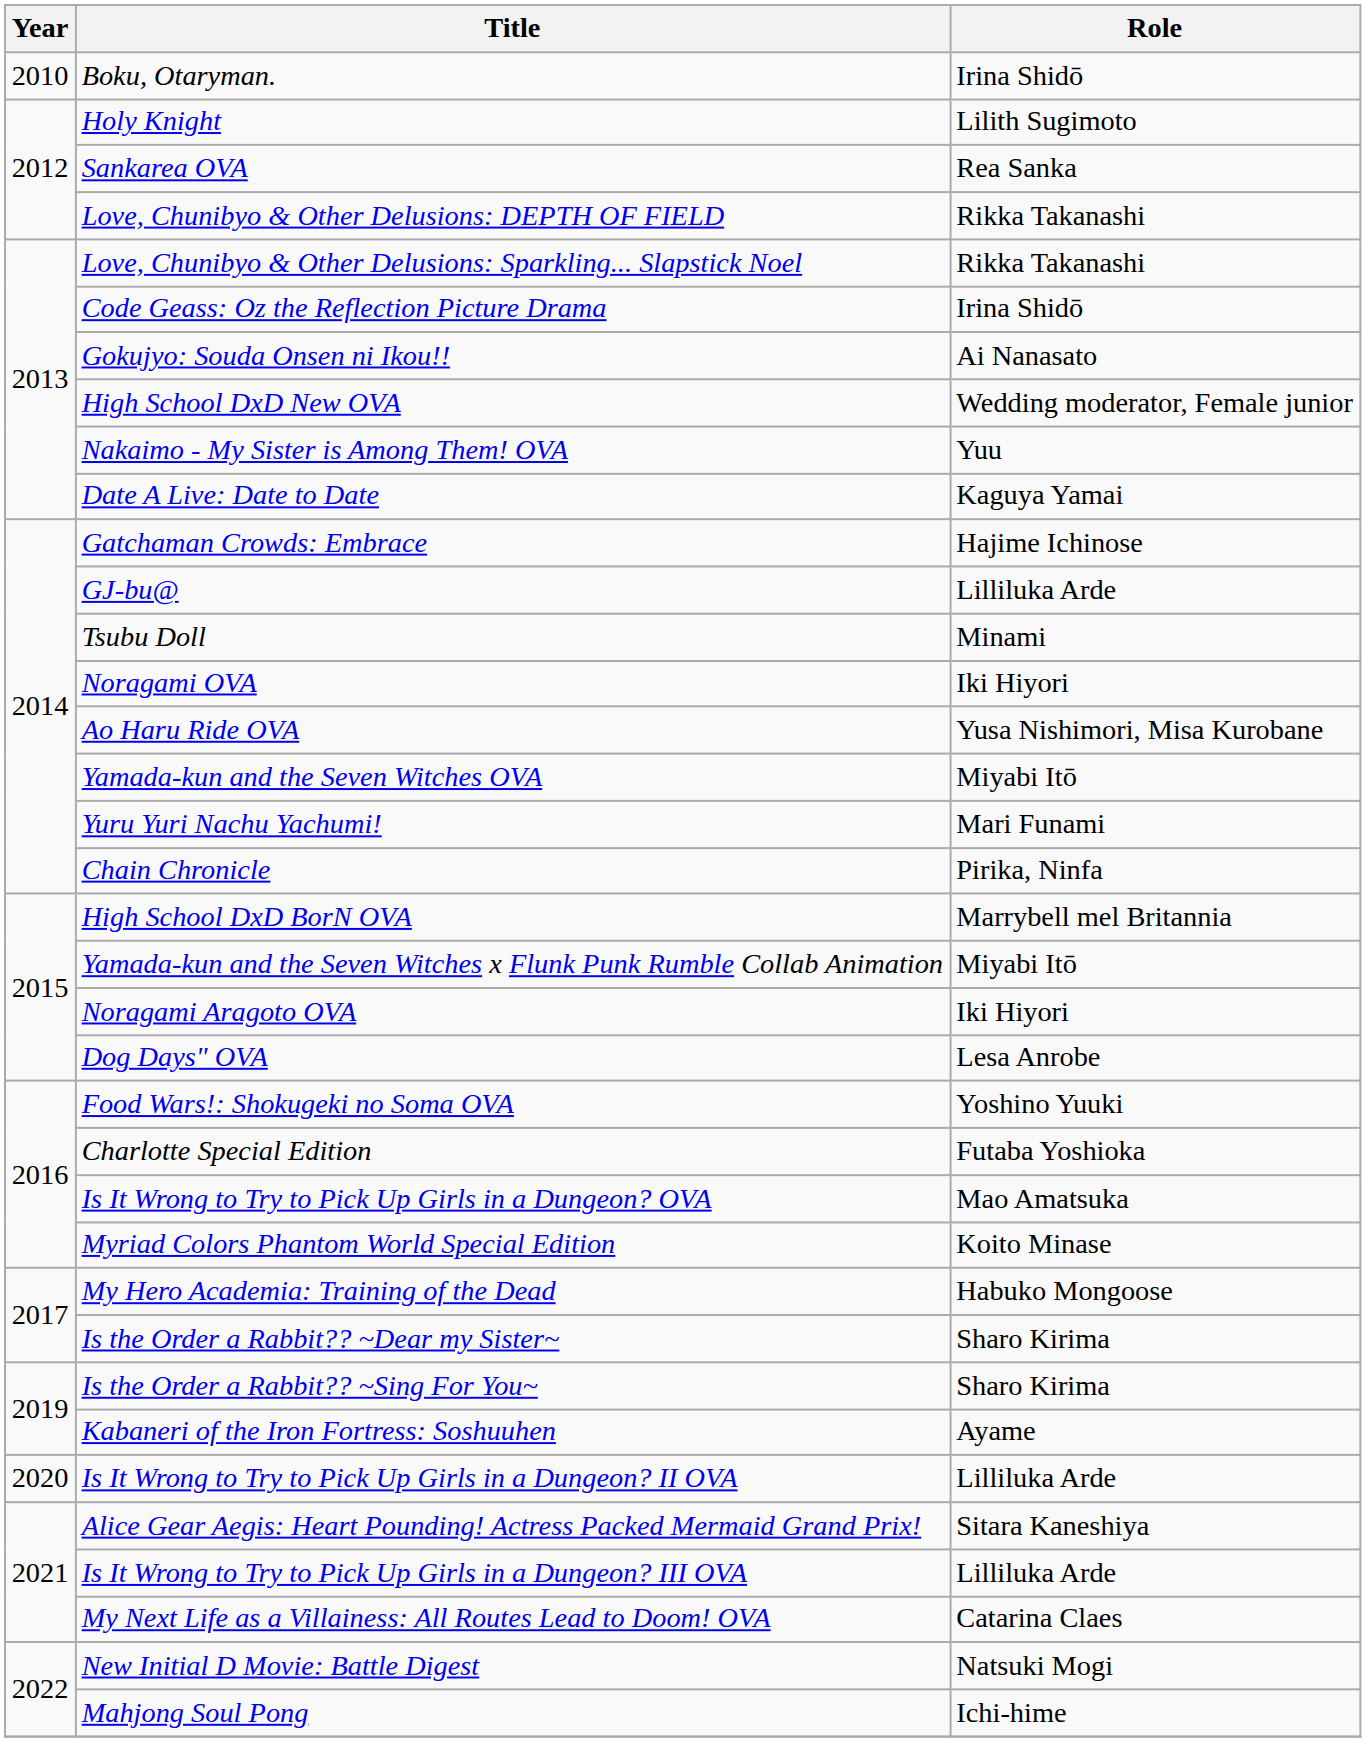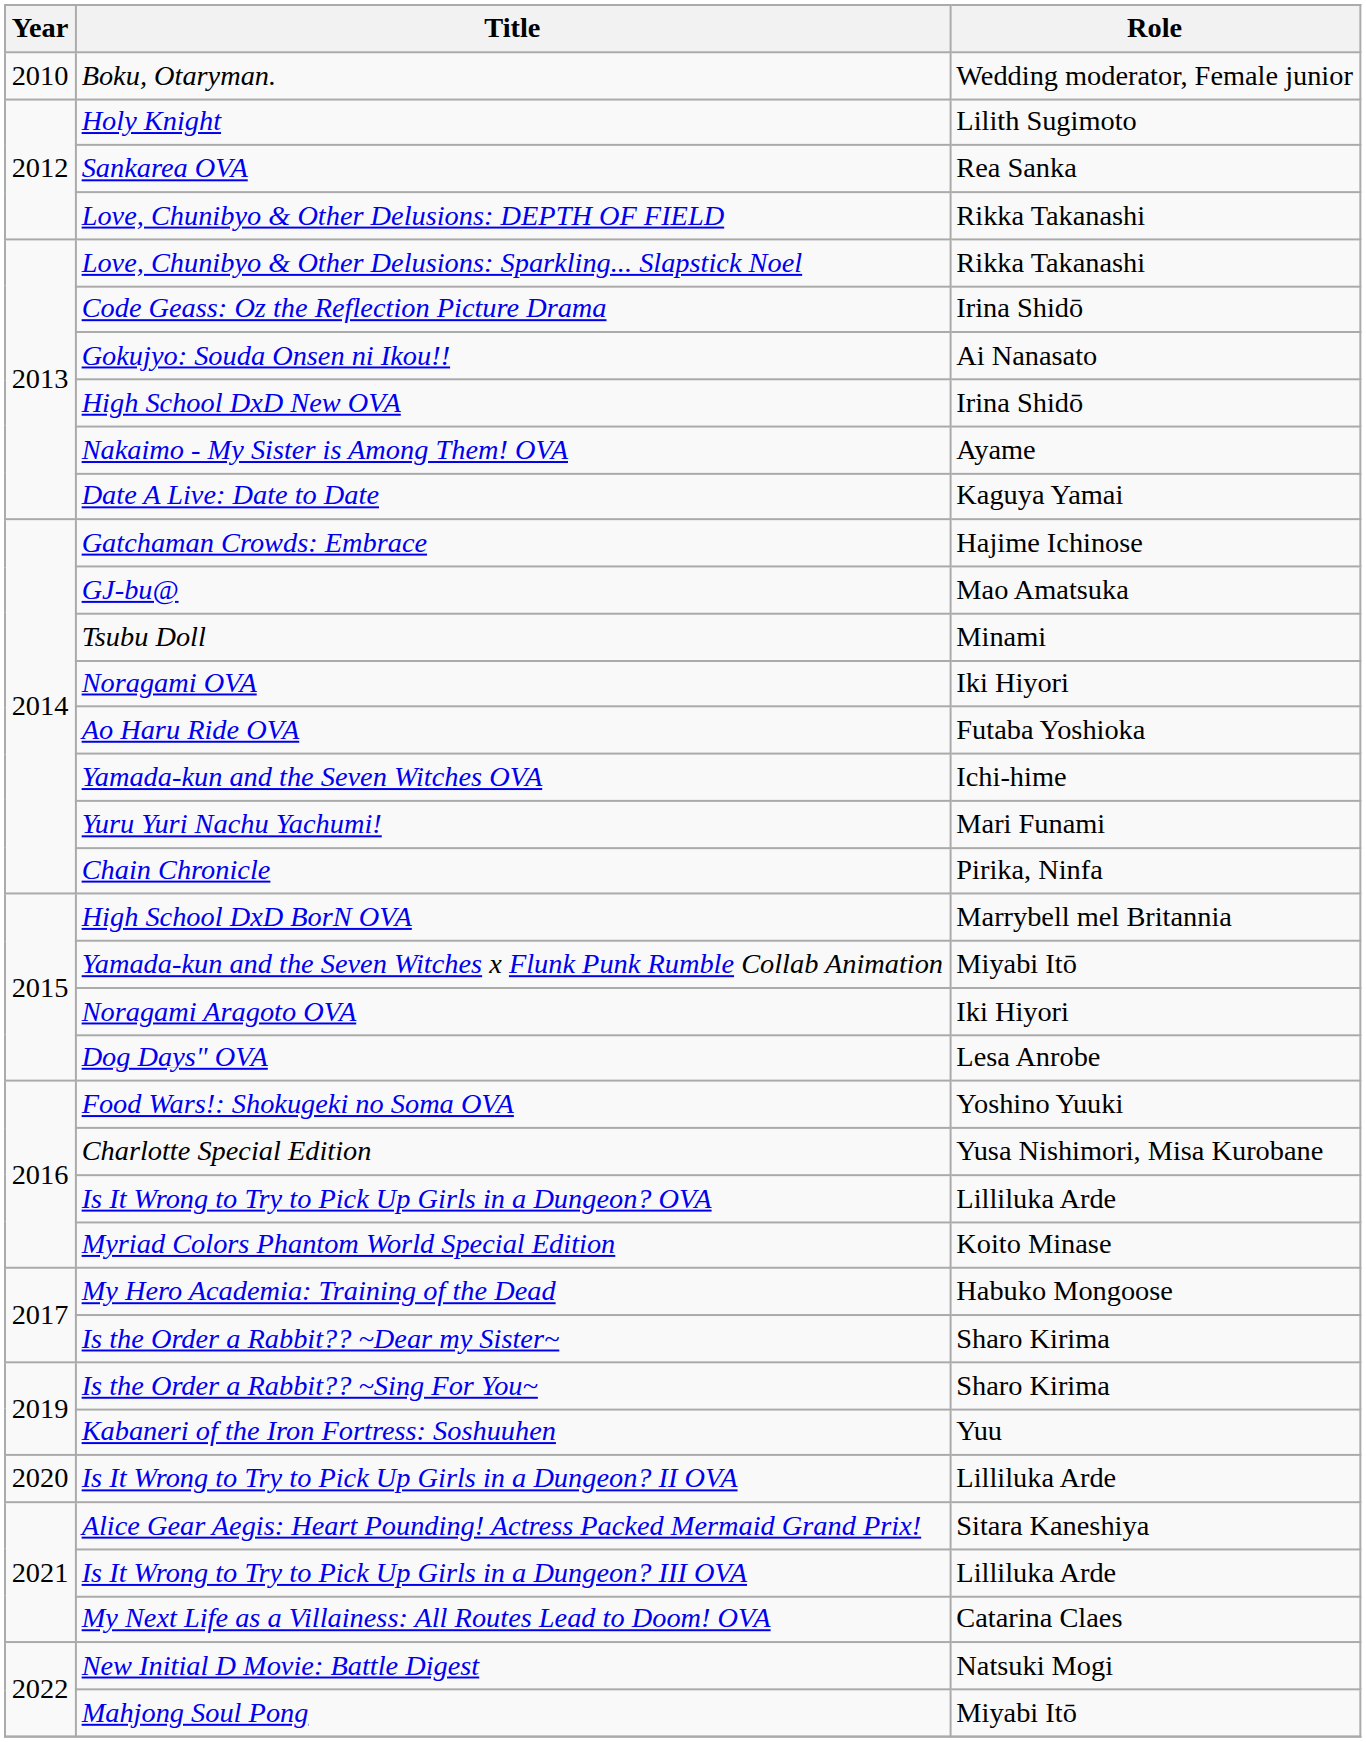 <table class="wikitable" style="font-size: 90%;">
 <tr>
 <th>Year</th>
 <th>Title</th>
 <th>Role</th>
 </tr>
 <tr>
 <td>2010</td>
 <td><em>Boku, Otaryman.</em></td>
-<td>Irina Shidō</td>
+<td>Wedding moderator, Female junior</td>
 </tr>
 <tr>
 <td rowspan="3">2012</td>
 <td><em><a href='#'>Holy Knight</a></em></td>
 <td>Lilith Sugimoto</td>
 </tr>
 <tr>
 <td><em><a href='#'>Sankarea OVA</a></em></td>
 <td>Rea Sanka</td>
 </tr>
 <tr>
 <td><em><a href='#'>Love, Chunibyo & Other Delusions: DEPTH OF FIELD</a></em></td>
 <td>Rikka Takanashi</td>
 </tr>
 <tr>
 <td rowspan="6">2013</td>
 <td><em><a href='#'>Love, Chunibyo & Other Delusions: Sparkling... Slapstick Noel</a></em></td>
 <td>Rikka Takanashi</td>
 </tr>
 <tr>
 <td><em><a href='#'>Code Geass: Oz the Reflection Picture Drama</a></em></td>
 <td>Irina Shidō</td>
 </tr>
 <tr>
 <td><em><a href='#'>Gokujyo: Souda Onsen ni Ikou!!</a></em></td>
 <td>Ai Nanasato</td>
 </tr>
 <tr>
 <td><em><a href='#'>High School DxD New OVA</a></em></td>
-<td>Wedding moderator, Female junior</td>
+<td>Irina Shidō</td>
 </tr>
 <tr>
 <td><em><a href='#'>Nakaimo - My Sister is Among Them! OVA</a></em></td>
-<td>Yuu</td>
+<td>Ayame</td>
 </tr>
 <tr>
 <td><em><a href='#'>Date A Live: Date to Date</a></em></td>
 <td>Kaguya Yamai</td>
 </tr>
 <tr>
 <td rowspan="8">2014</td>
 <td><em><a href='#'>Gatchaman Crowds: Embrace</a></em></td>
 <td>Hajime Ichinose</td>
 </tr>
 <tr>
 <td><em><a href='#'>GJ-bu@</a></em></td>
-<td>Lilliluka Arde</td>
+<td>Mao Amatsuka</td>
 </tr>
 <tr>
 <td><em>Tsubu Doll</em></td>
 <td>Minami</td>
 </tr>
 <tr>
 <td><em><a href='#'>Noragami OVA</a></em></td>
 <td>Iki Hiyori</td>
 </tr>
 <tr>
 <td><em><a href='#'>Ao Haru Ride OVA</a></em></td>
-<td>Yusa Nishimori, Misa Kurobane</td>
+<td>Futaba Yoshioka</td>
 </tr>
 <tr>
 <td><em><a href='#'>Yamada-kun and the Seven Witches OVA</a></em></td>
-<td>Miyabi Itō</td>
+<td>Ichi-hime</td>
 </tr>
 <tr>
 <td><em><a href='#'>Yuru Yuri Nachu Yachumi!</a></em></td>
 <td>Mari Funami</td>
 </tr>
 <tr>
 <td><em><a href='#'>Chain Chronicle</a></em></td>
 <td>Pirika, Ninfa</td>
 </tr>
 <tr>
 <td rowspan="4">2015</td>
 <td><em><a href='#'>High School DxD BorN OVA</a></em></td>
 <td>Marrybell mel Britannia</td>
 </tr>
 <tr>
 <td><em><a href='#'>Yamada-kun and the Seven Witches</a> x <a href='#'>Flunk Punk Rumble</a> Collab Animation</em></td>
 <td>Miyabi Itō</td>
 </tr>
 <tr>
 <td><em><a href='#'>Noragami Aragoto OVA</a></em></td>
 <td>Iki Hiyori</td>
 </tr>
 <tr>
 <td><em><a href='#'>Dog Days" OVA</a></em></td>
 <td>Lesa Anrobe</td>
 </tr>
 <tr>
 <td rowspan="4">2016</td>
 <td><em><a href='#'>Food Wars!: Shokugeki no Soma OVA</a></em></td>
 <td>Yoshino Yuuki</td>
 </tr>
 <tr>
 <td><em>Charlotte Special Edition</em></td>
-<td>Futaba Yoshioka</td>
+<td>Yusa Nishimori, Misa Kurobane</td>
 </tr>
 <tr>
 <td><em><a href='#'>Is It Wrong to Try to Pick Up Girls in a Dungeon? OVA</a></em></td>
-<td>Mao Amatsuka</td>
+<td>Lilliluka Arde</td>
 </tr>
 <tr>
 <td><em><a href='#'>Myriad Colors Phantom World Special Edition</a></em></td>
 <td>Koito Minase</td>
 </tr>
 <tr>
 <td rowspan="2">2017</td>
 <td><em><a href='#'>My Hero Academia: Training of the Dead</a></em></td>
 <td>Habuko Mongoose</td>
 </tr>
 <tr>
 <td><em><a href='#'>Is the Order a Rabbit?? ~Dear my Sister~</a></em></td>
 <td>Sharo Kirima</td>
 </tr>
 <tr>
 <td rowspan="2">2019</td>
 <td><em><a href='#'>Is the Order a Rabbit?? ~Sing For You~</a></em></td>
 <td>Sharo Kirima</td>
 </tr>
 <tr>
 <td><em><a href='#'>Kabaneri of the Iron Fortress: Soshuuhen</a></em></td>
-<td>Ayame</td>
+<td>Yuu</td>
 </tr>
 <tr>
 <td>2020</td>
 <td><em><a href='#'>Is It Wrong to Try to Pick Up Girls in a Dungeon? II OVA</a></em></td>
 <td>Lilliluka Arde</td>
 </tr>
 <tr>
 <td rowspan="3">2021</td>
 <td><em><a href='#'>Alice Gear Aegis: Heart Pounding! Actress Packed Mermaid Grand Prix!</a></em></td>
 <td>Sitara Kaneshiya</td>
 </tr>
 <tr>
 <td><em><a href='#'>Is It Wrong to Try to Pick Up Girls in a Dungeon? III OVA</a></em></td>
 <td>Lilliluka Arde</td>
 </tr>
 <tr>
 <td><em><a href='#'>My Next Life as a Villainess: All Routes Lead to Doom! OVA</a></em></td>
 <td>Catarina Claes</td>
 </tr>
 <tr>
 <td rowspan="2">2022</td>
 <td><em><a href='#'>New Initial D Movie: Battle Digest</a></em></td>
 <td>Natsuki Mogi</td>
 </tr>
 <tr>
 <td><em><a href='#'>Mahjong Soul Pong</a></em></td>
-<td>Ichi-hime</td>
+<td>Miyabi Itō</td>
 </tr>
 <tr>
 </tr>
 </table>
